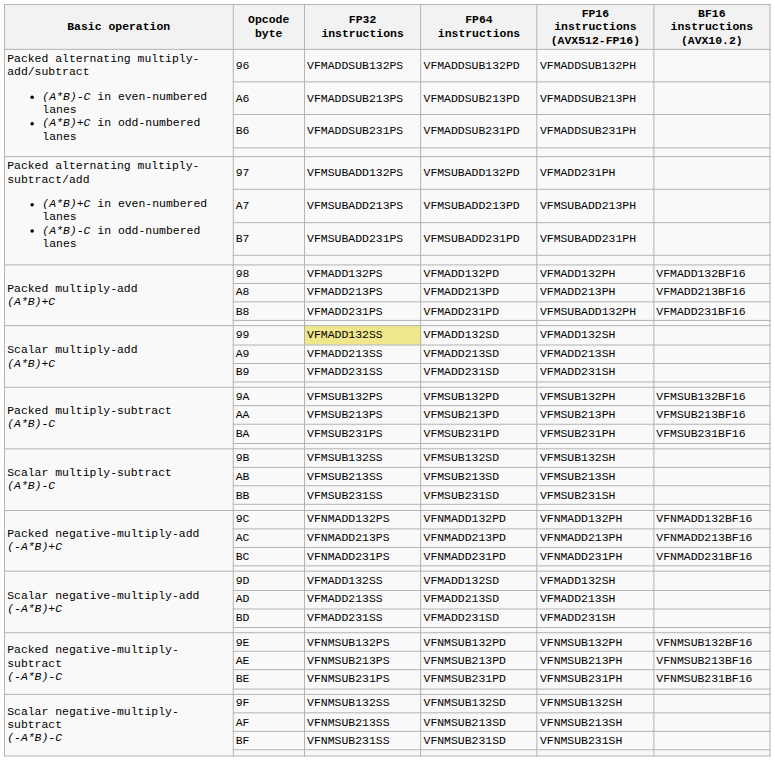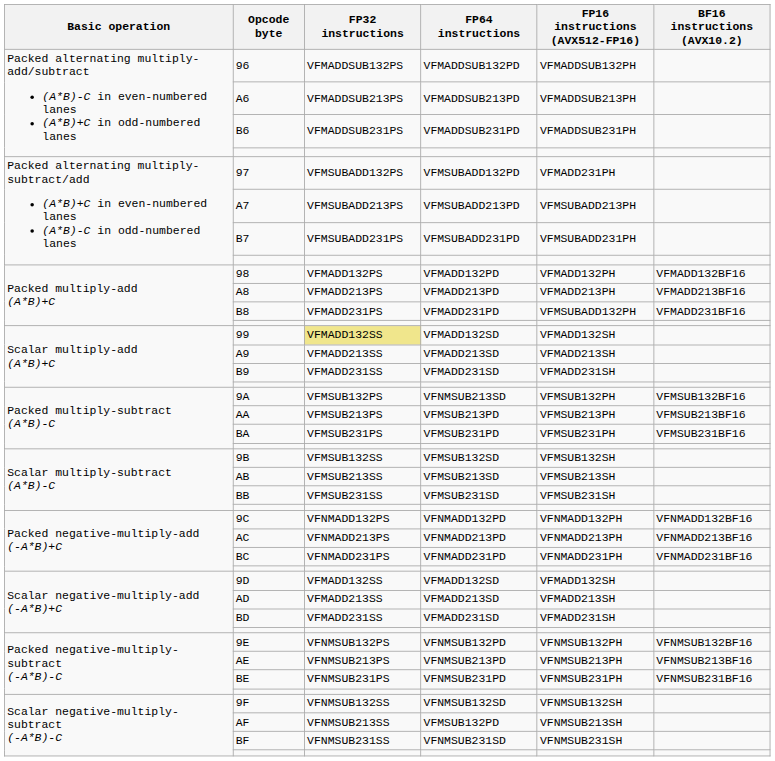 <table class="wikitable sortable sticky-header">
 <tr>
 <th>Basic operation</th>
 <th>Opcode byte</th>
 <th>FP32 instructions</th>
 <th>FP64 instructions</th>
 <th>FP16 instructions<br>(AVX512-FP16)</th>
 <th>BF16 instructions<br>(AVX10.2)</th>
 </tr>
 <tr>
 <td rowspan=4>Packed alternating multiply-add/subtract<br><ul><li><em>(A*B)-C</em> in even-numbered lanes<li><em>(A*B)+C</em> in odd-numbered lanes</ul></td>
 <td><code>96</code></td>
 <td><code>VFMADDSUB132PS</code></td>
 <td><code>VFMADDSUB132PD</code></td>
 <td><code>VFMADDSUB132PH</code></td>
 <td></td>
 </tr>
 <tr>
 <td><code>A6</code></td>
 <td><code>VFMADDSUB213PS</code></td>
 <td><code>VFMADDSUB213PD</code></td>
 <td><code>VFMADDSUB213PH</code></td>
 <td></td>
 </tr>
 <tr>
 <td><code>B6</code></td>
 <td><code>VFMADDSUB231PS</code></td>
 <td><code>VFMADDSUB231PD</code></td>
 <td><code>VFMADDSUB231PH</code></td>
 <td></td>
 </tr>
 <tr>
 <td></td>
 <td></td>
 <td></td>
 <td></td>
 <td></td>
 </tr>
 <tr>
 <td rowspan=4>Packed alternating multiply-subtract/add<br><ul><li><em>(A*B)+C</em> in even-numbered lanes<li><em>(A*B)-C</em> in odd-numbered lanes</ul></td>
 <td><code>97</code></td>
 <td><code>VFMSUBADD132PS</code></td>
 <td><code>VFMSUBADD132PD</code></td>
 <td><code>VFMADD231PH</code></td>
 <td></td>
 </tr>
 <tr>
 <td><code>A7</code></td>
 <td><code>VFMSUBADD213PS</code></td>
 <td><code>VFMSUBADD213PD</code></td>
 <td><code>VFMSUBADD213PH</code></td>
 <td></td>
 </tr>
 <tr>
 <td><code>B7</code></td>
 <td><code>VFMSUBADD231PS</code></td>
 <td><code>VFMSUBADD231PD</code></td>
 <td><code>VFMSUBADD231PH</code></td>
 <td></td>
 </tr>
 <tr>
 <td></td>
 <td></td>
 <td></td>
 <td></td>
 <td></td>
 </tr>
 <tr>
 <td rowspan=4>Packed multiply-add<br><em>(A*B)+C</em></td>
 <td><code>98</code></td>
 <td><code>VFMADD132PS</code></td>
 <td><code>VFMADD132PD</code></td>
 <td><code>VFMADD132PH</code></td>
 <td><code>VFMADD132BF16</code></td>
 </tr>
 <tr>
 <td><code>A8</code></td>
 <td><code>VFMADD213PS</code></td>
 <td><code>VFMADD213PD</code></td>
 <td><code>VFMADD213PH</code></td>
 <td><code>VFMADD213BF16</code></td>
 </tr>
 <tr>
 <td><code>B8</code></td>
 <td><code>VFMADD231PS</code></td>
 <td><code>VFMADD231PD</code></td>
 <td><code>VFMSUBADD132PH</code></td>
 <td><code>VFMADD231BF16</code></td>
 </tr>
 <tr>
 <td></td>
 <td></td>
 <td></td>
 <td></td>
 <td></td>
 </tr>
 <tr>
 <td rowspan=4>Scalar multiply-add<br><em>(A*B)+C</em></td>
 <td><code>99</code></td>
 <td style="background: khaki;"><code>VFMADD132SS</code></td>
 <td><code>VFMADD132SD</code></td>
 <td><code>VFMADD132SH</code></td>
 <td></td>
 </tr>
 <tr>
 <td><code>A9</code></td>
 <td><code>VFMADD213SS</code></td>
 <td><code>VFMADD213SD</code></td>
 <td><code>VFMADD213SH</code></td>
 <td></td>
 </tr>
 <tr>
 <td><code>B9</code></td>
 <td><code>VFMADD231SS</code></td>
 <td><code>VFMADD231SD</code></td>
 <td><code>VFMADD231SH</code></td>
 <td></td>
 </tr>
 <tr>
 <td></td>
 <td></td>
 <td></td>
 <td></td>
 <td></td>
 </tr>
 <tr>
 <td rowspan=4>Packed multiply-subtract<br><em>(A*B)-C</em></td>
 <td><code>9A</code></td>
 <td><code>VFMSUB132PS</code></td>
-<td><code>VFMSUB132PD</code></td>
+<td><code>VFNMSUB213SD</code></td>
 <td><code>VFMSUB132PH</code></td>
 <td><code>VFMSUB132BF16</code></td>
 </tr>
 <tr>
 <td><code>AA</code></td>
 <td><code>VFMSUB213PS</code></td>
 <td><code>VFMSUB213PD</code></td>
 <td><code>VFMSUB213PH</code></td>
 <td><code>VFMSUB213BF16</code></td>
 </tr>
 <tr>
 <td><code>BA</code></td>
 <td><code>VFMSUB231PS</code></td>
 <td><code>VFMSUB231PD</code></td>
 <td><code>VFMSUB231PH</code></td>
 <td><code>VFMSUB231BF16</code></td>
 </tr>
 <tr>
 <td></td>
 <td></td>
 <td></td>
 <td></td>
 <td></td>
 </tr>
 <tr>
 <td rowspan=4>Scalar multiply-subtract<br><em>(A*B)-C</em></td>
 <td><code>9B</code></td>
 <td><code>VFMSUB132SS</code></td>
 <td><code>VFMSUB132SD</code></td>
 <td><code>VFMSUB132SH</code></td>
 <td></td>
 </tr>
 <tr>
 <td><code>AB</code></td>
 <td><code>VFMSUB213SS</code></td>
 <td><code>VFMSUB213SD</code></td>
 <td><code>VFMSUB213SH</code></td>
 <td></td>
 </tr>
 <tr>
 <td><code>BB</code></td>
 <td><code>VFMSUB231SS</code></td>
 <td><code>VFMSUB231SD</code></td>
 <td><code>VFMSUB231SH</code></td>
 <td></td>
 </tr>
 <tr>
 <td></td>
 <td></td>
 <td></td>
 <td></td>
 <td></td>
 </tr>
 <tr>
 <td rowspan=4>Packed negative-multiply-add<br><em>(-A*B)+C</em></td>
 <td><code>9C</code></td>
 <td><code>VFNMADD132PS</code></td>
 <td><code>VFNMADD132PD</code></td>
 <td><code>VFNMADD132PH</code></td>
 <td><code>VFNMADD132BF16</code></td>
 </tr>
 <tr>
 <td><code>AC</code></td>
 <td><code>VFNMADD213PS</code></td>
 <td><code>VFNMADD213PD</code></td>
 <td><code>VFNMADD213PH</code></td>
 <td><code>VFNMADD213BF16</code></td>
 </tr>
 <tr>
 <td><code>BC</code></td>
 <td><code>VFNMADD231PS</code></td>
 <td><code>VFNMADD231PD</code></td>
 <td><code>VFNMADD231PH</code></td>
 <td><code>VFNMADD231BF16</code></td>
 </tr>
 <tr>
 <td></td>
 <td></td>
 <td></td>
 <td></td>
 <td></td>
 </tr>
 <tr>
 <td rowspan=4>Scalar negative-multiply-add<br><em>(-A*B)+C</em></td>
 <td><code>9D</code></td>
 <td><code>VFMADD132SS</code></td>
 <td><code>VFMADD132SD</code></td>
 <td><code>VFMADD132SH</code></td>
 <td></td>
 </tr>
 <tr>
 <td><code>AD</code></td>
 <td><code>VFMADD213SS</code></td>
 <td><code>VFMADD213SD</code></td>
 <td><code>VFMADD213SH</code></td>
 <td></td>
 </tr>
 <tr>
 <td><code>BD</code></td>
 <td><code>VFMADD231SS</code></td>
 <td><code>VFMADD231SD</code></td>
 <td><code>VFMADD231SH</code></td>
 <td></td>
 </tr>
 <tr>
 <td></td>
 <td></td>
 <td></td>
 <td></td>
 <td></td>
 </tr>
 <tr>
 <td rowspan=4>Packed negative-multiply-subtract<br><em>(-A*B)-C</em></td>
 <td><code>9E</code></td>
 <td><code>VFNMSUB132PS</code></td>
 <td><code>VFNMSUB132PD</code></td>
 <td><code>VFNMSUB132PH</code></td>
 <td><code>VFNMSUB132BF16</code></td>
 </tr>
 <tr>
 <td><code>AE</code></td>
 <td><code>VFNMSUB213PS</code></td>
 <td><code>VFNMSUB213PD</code></td>
 <td><code>VFNMSUB213PH</code></td>
 <td><code>VFNMSUB213BF16</code></td>
 </tr>
 <tr>
 <td><code>BE</code></td>
 <td><code>VFNMSUB231PS</code></td>
 <td><code>VFNMSUB231PD</code></td>
 <td><code>VFNMSUB231PH</code></td>
 <td><code>VFNMSUB231BF16</code></td>
 </tr>
 <tr>
 <td></td>
 <td></td>
 <td></td>
 <td></td>
 <td></td>
 </tr>
 <tr>
 <td rowspan=4>Scalar negative-multiply-subtract<br><em>(-A*B)-C</em></td>
 <td><code>9F</code></td>
 <td><code>VFNMSUB132SS</code></td>
 <td><code>VFNMSUB132SD</code></td>
 <td><code>VFNMSUB132SH</code></td>
 <td></td>
 </tr>
 <tr>
 <td><code>AF</code></td>
 <td><code>VFNMSUB213SS</code></td>
-<td><code>VFNMSUB213SD</code></td>
+<td><code>VFMSUB132PD</code></td>
 <td><code>VFNMSUB213SH</code></td>
 <td></td>
 </tr>
 <tr>
 <td><code>BF</code></td>
 <td><code>VFNMSUB231SS</code></td>
 <td><code>VFNMSUB231SD</code></td>
 <td><code>VFNMSUB231SH</code></td>
 <td></td>
 </tr>
 <tr>
 <td></td>
 <td></td>
 <td></td>
 <td></td>
 <td></td>
 </tr>
 </table>
